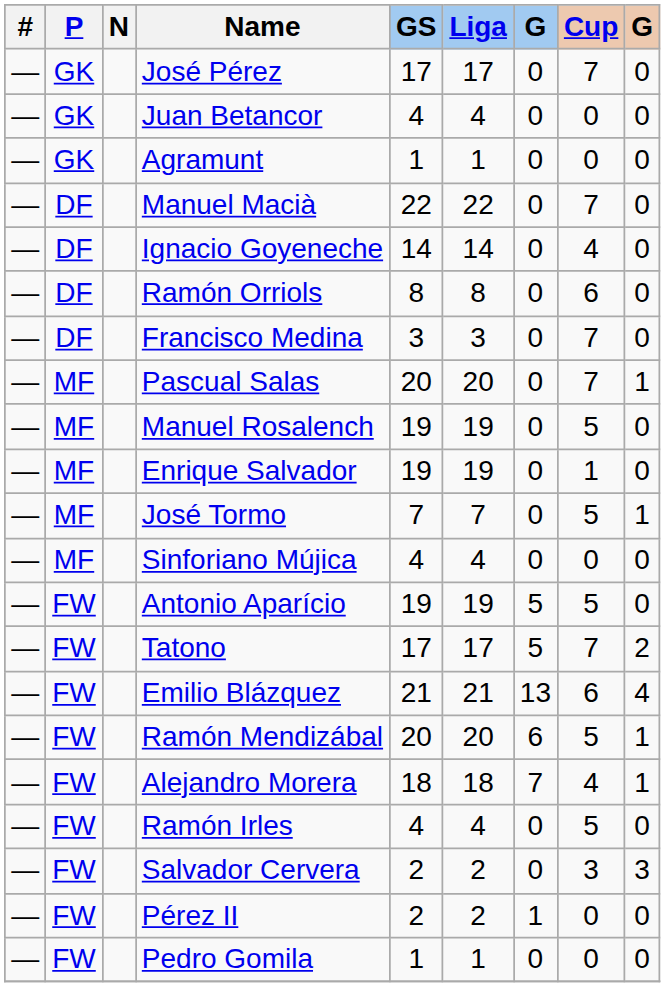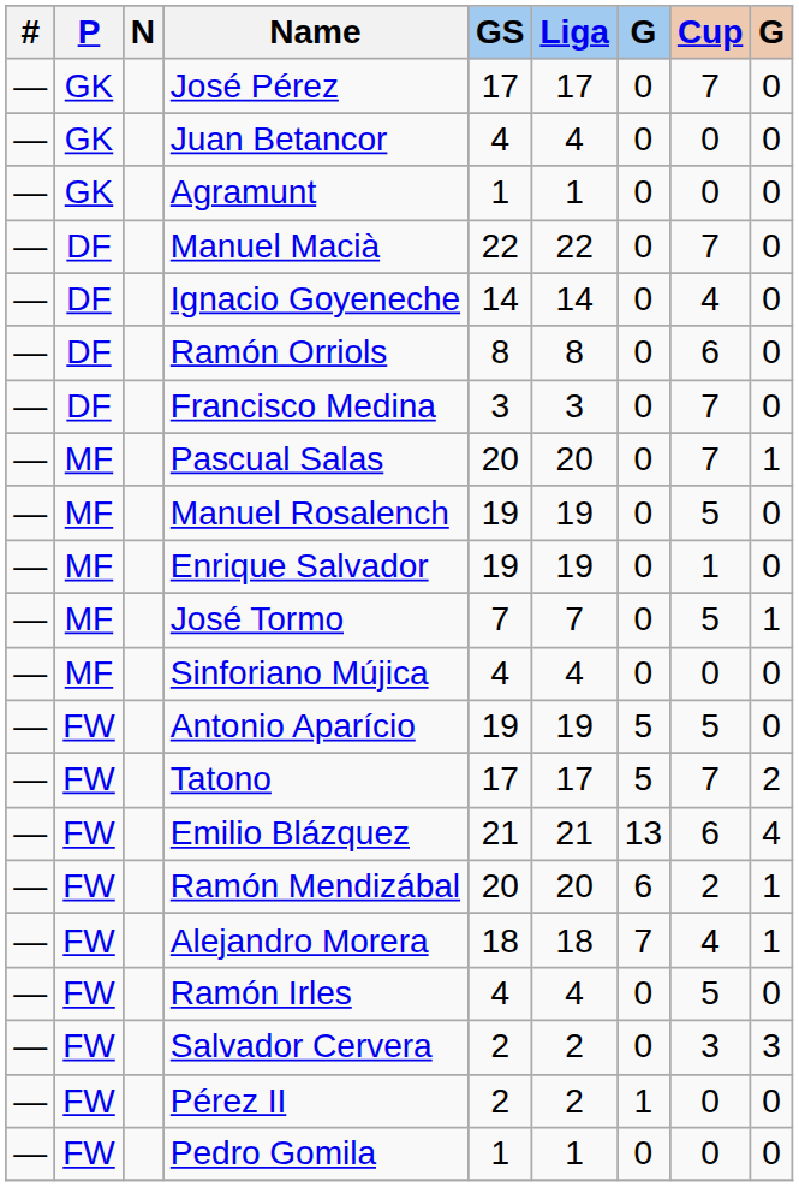 <table class="wikitable sortable">
 <tr>
 <th>#</th>
 <th><a href='#'>P</a></th>
 <th class="unsortable">N</th>
 <th>Name</th>
 <th style="background:#A1CAF1">GS</th>
 <th style="background:#A1CAF1"><a href='#'>Liga</a></th>
 <th style="background:#A1CAF1">G</th>
 <th style="background:#EDC9AF"><a href='#'>Cup</a></th>
 <th style="background:#EDC9AF">G</th>
 </tr>
 <tr>
 <td align=center>—</td>
 <td align=center><a href='#'>GK</a></td>
 <td></td>
 <td><a href='#'>José Pérez</a></td>
 <td align=center>17</td>
 <td align=center>17</td>
 <td align=center>0</td>
 <td align=center>7</td>
 <td align=center>0</td>
 </tr>
 <tr>
 <td align=center>—</td>
 <td align=center><a href='#'>GK</a></td>
 <td></td>
 <td><a href='#'>Juan Betancor</a></td>
 <td align=center>4</td>
 <td align=center>4</td>
 <td align=center>0</td>
 <td align=center>0</td>
 <td align=center>0</td>
 </tr>
 <tr>
 <td align=center>—</td>
 <td align=center><a href='#'>GK</a></td>
 <td></td>
 <td><a href='#'>Agramunt</a></td>
 <td align=center>1</td>
 <td align=center>1</td>
 <td align=center>0</td>
 <td align=center>0</td>
 <td align=center>0</td>
 </tr>
 <tr>
 <td align=center>—</td>
 <td align=center><a href='#'>DF</a></td>
 <td></td>
 <td><a href='#'>Manuel Macià</a></td>
 <td align=center>22</td>
 <td align=center>22</td>
 <td align=center>0</td>
 <td align=center>7</td>
 <td align=center>0</td>
 </tr>
 <tr>
 <td align=center>—</td>
 <td align=center><a href='#'>DF</a></td>
 <td></td>
 <td><a href='#'>Ignacio Goyeneche</a></td>
 <td align=center>14</td>
 <td align=center>14</td>
 <td align=center>0</td>
 <td align=center>4</td>
 <td align=center>0</td>
 </tr>
 <tr>
 <td align=center>—</td>
 <td align=center><a href='#'>DF</a></td>
 <td></td>
 <td><a href='#'>Ramón Orriols</a></td>
 <td align=center>8</td>
 <td align=center>8</td>
 <td align=center>0</td>
 <td align=center>6</td>
 <td align=center>0</td>
 </tr>
 <tr>
 <td align=center>—</td>
 <td align=center><a href='#'>DF</a></td>
 <td></td>
 <td><a href='#'>Francisco Medina</a></td>
 <td align=center>3</td>
 <td align=center>3</td>
 <td align=center>0</td>
 <td align=center>7</td>
 <td align=center>0</td>
 </tr>
 <tr>
 <td align=center>—</td>
 <td align=center><a href='#'>MF</a></td>
 <td></td>
 <td><a href='#'>Pascual Salas</a></td>
 <td align=center>20</td>
 <td align=center>20</td>
 <td align=center>0</td>
 <td align=center>7</td>
 <td align=center>1</td>
 </tr>
 <tr>
 <td align=center>—</td>
 <td align=center><a href='#'>MF</a></td>
 <td></td>
 <td><a href='#'>Manuel Rosalench</a></td>
 <td align=center>19</td>
 <td align=center>19</td>
 <td align=center>0</td>
 <td align=center>5</td>
 <td align=center>0</td>
 </tr>
 <tr>
 <td align=center>—</td>
 <td align=center><a href='#'>MF</a></td>
 <td></td>
 <td><a href='#'>Enrique Salvador</a></td>
 <td align=center>19</td>
 <td align=center>19</td>
 <td align=center>0</td>
 <td align=center>1</td>
 <td align=center>0</td>
 </tr>
 <tr>
 <td align=center>—</td>
 <td align=center><a href='#'>MF</a></td>
 <td></td>
 <td><a href='#'>José Tormo</a></td>
 <td align=center>7</td>
 <td align=center>7</td>
 <td align=center>0</td>
 <td align=center>5</td>
 <td align=center>1</td>
 </tr>
 <tr>
 <td align=center>—</td>
 <td align=center><a href='#'>MF</a></td>
 <td></td>
 <td><a href='#'>Sinforiano Mújica</a></td>
 <td align=center>4</td>
 <td align=center>4</td>
 <td align=center>0</td>
 <td align=center>0</td>
 <td align=center>0</td>
 </tr>
 <tr>
 <td align=center>—</td>
 <td align=center><a href='#'>FW</a></td>
 <td></td>
 <td><a href='#'>Antonio Aparício</a></td>
 <td align=center>19</td>
 <td align=center>19</td>
 <td align=center>5</td>
 <td align=center>5</td>
 <td align=center>0</td>
 </tr>
 <tr>
 <td align=center>—</td>
 <td align=center><a href='#'>FW</a></td>
 <td></td>
 <td><a href='#'>Tatono</a></td>
 <td align=center>17</td>
 <td align=center>17</td>
 <td align=center>5</td>
 <td align=center>7</td>
 <td align=center>2</td>
 </tr>
 <tr>
 <td align=center>—</td>
 <td align=center><a href='#'>FW</a></td>
 <td></td>
 <td><a href='#'>Emilio Blázquez</a></td>
 <td align=center>21</td>
 <td align=center>21</td>
 <td align=center>13</td>
 <td align=center>6</td>
 <td align=center>4</td>
 </tr>
 <tr>
 <td align=center>—</td>
 <td align=center><a href='#'>FW</a></td>
 <td></td>
 <td><a href='#'>Ramón Mendizábal</a></td>
 <td align=center>20</td>
 <td align=center>20</td>
 <td align=center>6</td>
-<td align=center>5</td>
+<td align=center>2</td>
 <td align=center>1</td>
 </tr>
 <tr>
 <td align=center>—</td>
 <td align=center><a href='#'>FW</a></td>
 <td></td>
 <td><a href='#'>Alejandro Morera</a></td>
 <td align=center>18</td>
 <td align=center>18</td>
 <td align=center>7</td>
 <td align=center>4</td>
 <td align=center>1</td>
 </tr>
 <tr>
 <td align=center>—</td>
 <td align=center><a href='#'>FW</a></td>
 <td></td>
 <td><a href='#'>Ramón Irles</a></td>
 <td align=center>4</td>
 <td align=center>4</td>
 <td align=center>0</td>
 <td align=center>5</td>
 <td align=center>0</td>
 </tr>
 <tr>
 <td align=center>—</td>
 <td align=center><a href='#'>FW</a></td>
 <td></td>
 <td><a href='#'>Salvador Cervera</a></td>
 <td align=center>2</td>
 <td align=center>2</td>
 <td align=center>0</td>
 <td align=center>3</td>
 <td align=center>3</td>
 </tr>
 <tr>
 <td align=center>—</td>
 <td align=center><a href='#'>FW</a></td>
 <td></td>
 <td><a href='#'>Pérez II</a></td>
 <td align=center>2</td>
 <td align=center>2</td>
 <td align=center>1</td>
 <td align=center>0</td>
 <td align=center>0</td>
 </tr>
 <tr>
 <td align=center>—</td>
 <td align=center><a href='#'>FW</a></td>
 <td></td>
 <td><a href='#'>Pedro Gomila</a></td>
 <td align=center>1</td>
 <td align=center>1</td>
 <td align=center>0</td>
 <td align=center>0</td>
 <td align=center>0</td>
 </tr>
 <tr>
 </tr>
 </table>
